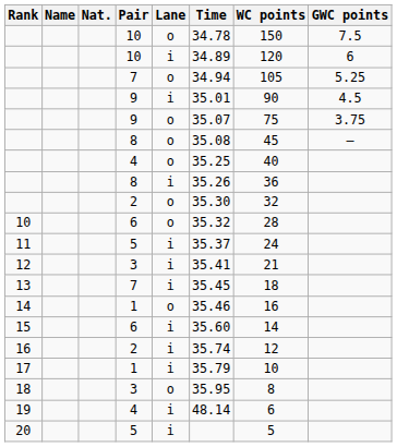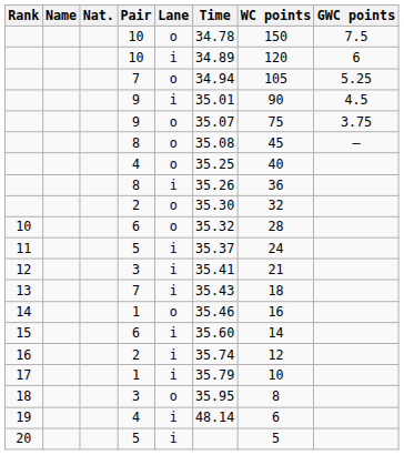 <table class="wikitable sortable" style="text-align:center">
 <tr>
 <th>Rank</th>
 <th>Name</th>
 <th>Nat.</th>
 <th>Pair</th>
 <th>Lane</th>
 <th>Time</th>
 <th>WC points</th>
 <th>GWC points</th>
 </tr>
 <tr>
 <td></td>
 <td align=left></td>
 <td></td>
 <td>10</td>
 <td>o</td>
 <td>34.78</td>
 <td>150</td>
 <td>7.5</td>
 </tr>
 <tr>
 <td></td>
 <td align=left></td>
 <td></td>
 <td>10</td>
 <td>i</td>
 <td>34.89</td>
 <td>120</td>
 <td>6</td>
 </tr>
 <tr>
 <td></td>
 <td align=left></td>
 <td></td>
 <td>7</td>
 <td>o</td>
 <td>34.94</td>
 <td>105</td>
 <td>5.25</td>
 </tr>
 <tr>
 <td></td>
 <td align=left></td>
 <td></td>
 <td>9</td>
 <td>i</td>
 <td>35.01</td>
 <td>90</td>
 <td>4.5</td>
 </tr>
 <tr>
 <td></td>
 <td align=left></td>
 <td></td>
 <td>9</td>
 <td>o</td>
 <td>35.07</td>
 <td>75</td>
 <td>3.75</td>
 </tr>
 <tr>
 <td></td>
 <td align=left></td>
 <td></td>
 <td>8</td>
 <td>o</td>
 <td>35.08</td>
 <td>45</td>
 <td>—</td>
 </tr>
 <tr>
 <td></td>
 <td align=left></td>
 <td></td>
 <td>4</td>
 <td>o</td>
 <td>35.25</td>
 <td>40</td>
 <td></td>
 </tr>
 <tr>
 <td></td>
 <td align=left></td>
 <td></td>
 <td>8</td>
 <td>i</td>
 <td>35.26</td>
 <td>36</td>
 <td></td>
 </tr>
 <tr>
 <td></td>
 <td align=left></td>
 <td></td>
 <td>2</td>
 <td>o</td>
 <td>35.30</td>
 <td>32</td>
 <td></td>
 </tr>
 <tr>
 <td>10</td>
 <td align=left></td>
 <td></td>
 <td>6</td>
 <td>o</td>
 <td>35.32</td>
 <td>28</td>
 <td></td>
 </tr>
 <tr>
 <td>11</td>
 <td align=left></td>
 <td></td>
 <td>5</td>
 <td>i</td>
 <td>35.37</td>
 <td>24</td>
 <td></td>
 </tr>
 <tr>
 <td>12</td>
 <td align=left></td>
 <td></td>
 <td>3</td>
 <td>i</td>
 <td>35.41</td>
 <td>21</td>
 <td></td>
 </tr>
 <tr>
 <td>13</td>
 <td align=left></td>
 <td></td>
 <td>7</td>
 <td>i</td>
-<td>35.45</td>
+<td>35.43</td>
 <td>18</td>
 <td></td>
 </tr>
 <tr>
 <td>14</td>
 <td align=left></td>
 <td></td>
 <td>1</td>
 <td>o</td>
 <td>35.46</td>
 <td>16</td>
 <td></td>
 </tr>
 <tr>
 <td>15</td>
 <td align=left></td>
 <td></td>
 <td>6</td>
 <td>i</td>
 <td>35.60</td>
 <td>14</td>
 <td></td>
 </tr>
 <tr>
 <td>16</td>
 <td align=left></td>
 <td></td>
 <td>2</td>
 <td>i</td>
 <td>35.74</td>
 <td>12</td>
 <td></td>
 </tr>
 <tr>
 <td>17</td>
 <td align=left></td>
 <td></td>
 <td>1</td>
 <td>i</td>
 <td>35.79</td>
 <td>10</td>
 <td></td>
 </tr>
 <tr>
 <td>18</td>
 <td align=left></td>
 <td></td>
 <td>3</td>
 <td>o</td>
 <td>35.95</td>
 <td>8</td>
 <td></td>
 </tr>
 <tr>
 <td>19</td>
 <td align=left></td>
 <td></td>
 <td>4</td>
 <td>i</td>
 <td>48.14</td>
 <td>6</td>
 <td></td>
 </tr>
 <tr>
 <td>20</td>
 <td align=left></td>
 <td></td>
 <td>5</td>
 <td>i</td>
 <td></td>
 <td>5</td>
 <td></td>
 </tr>
 </table>
